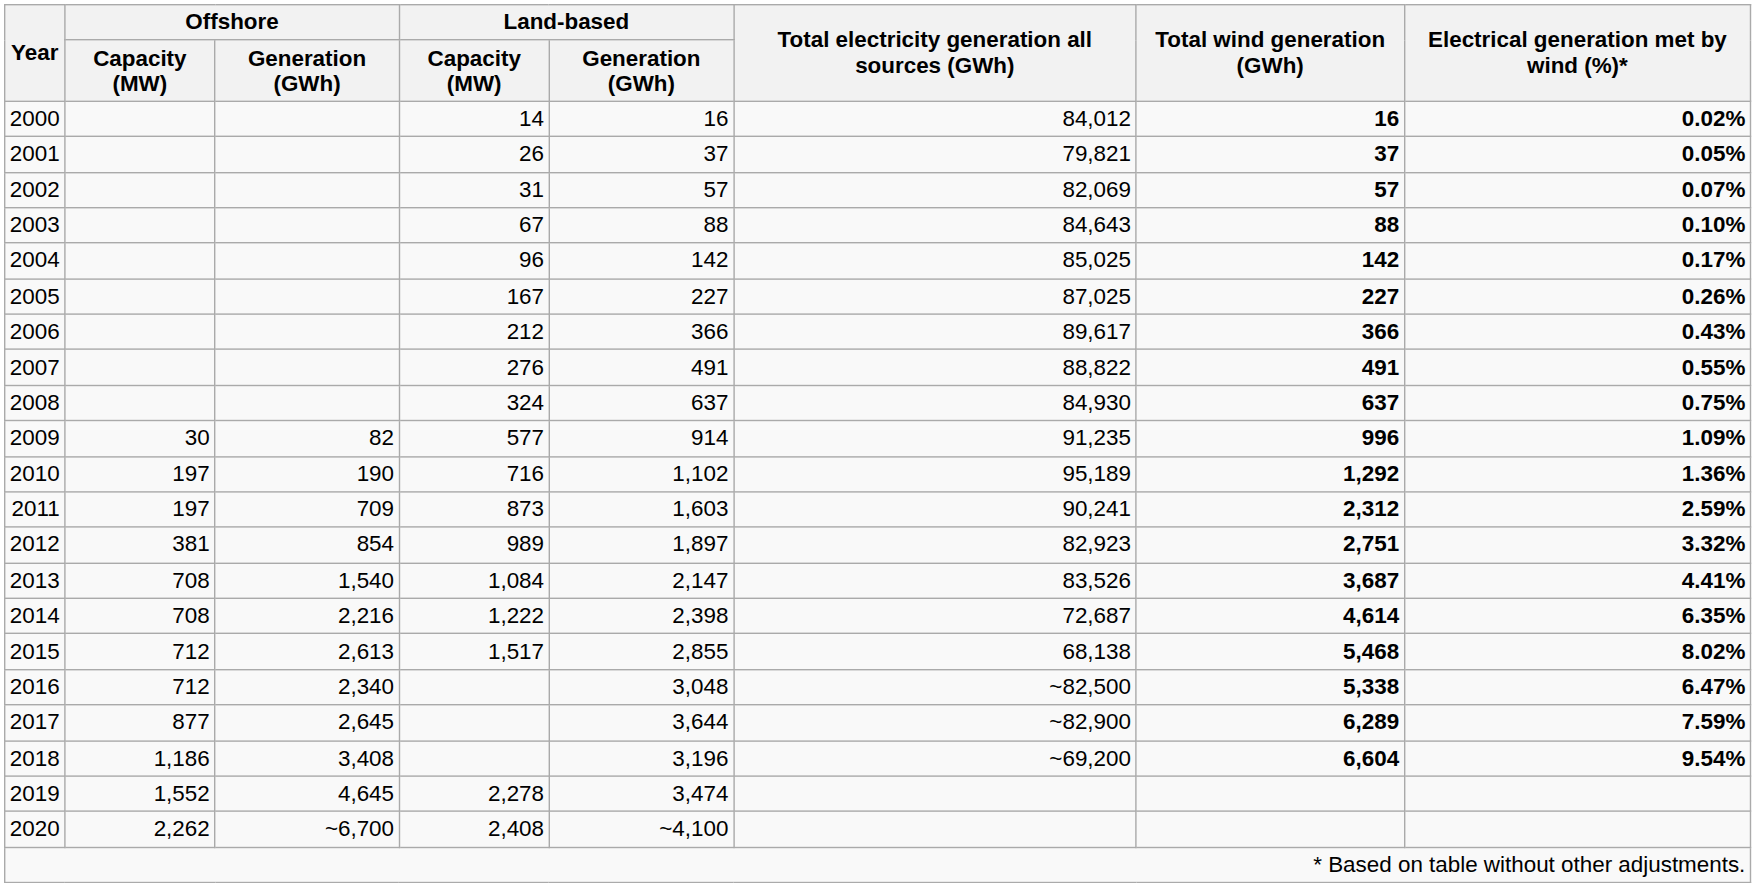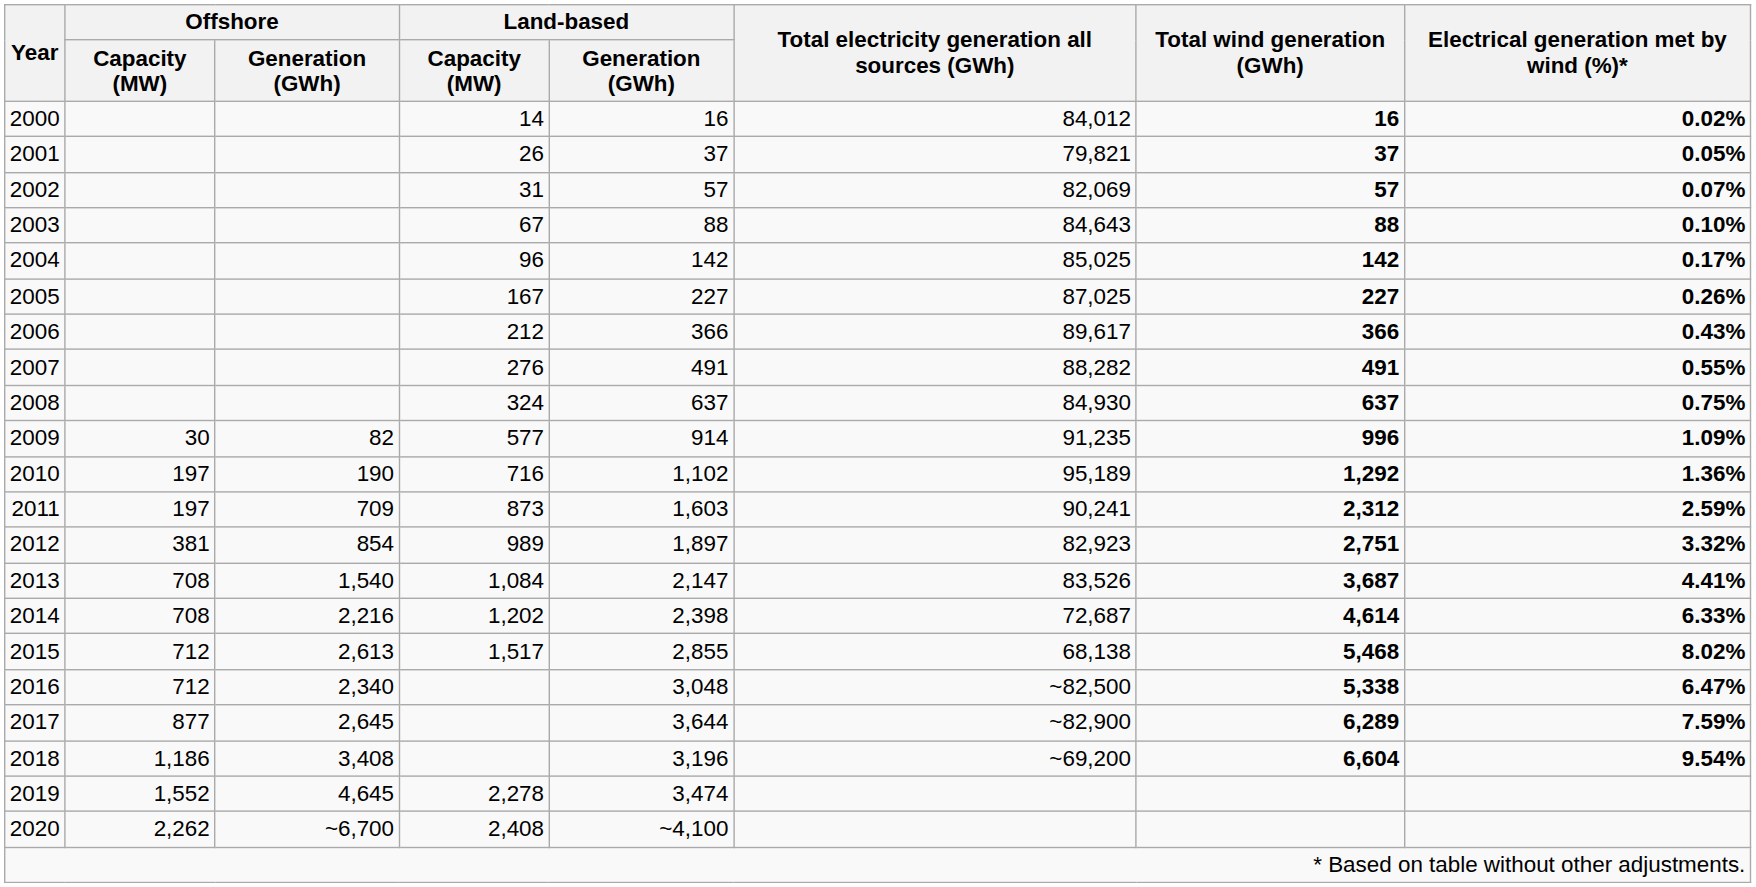 <table style="text-align: right" class="wikitable">
 <tr>
 <th rowspan="2">Year</th>
 <th colspan="2">Offshore</th>
 <th colspan="2">Land-based</th>
 <th rowspan="2">Total electricity generation all  sources (GWh)</th>
 <th rowspan="2">Total wind generation (GWh)</th>
 <th rowspan="2">Electrical generation met by wind (%)*</th>
 </tr>
 <tr>
 <th>Capacity (MW)</th>
 <th>Generation (GWh)</th>
 <th>Capacity (MW)</th>
 <th>Generation (GWh)</th>
 </tr>
 <tr>
 <td>2000</td>
 <td></td>
 <td></td>
 <td>14</td>
 <td>16</td>
 <td>84,012</td>
 <td><strong>16</strong></td>
 <td><strong>0.02%</strong></td>
 </tr>
 <tr>
 <td>2001</td>
 <td></td>
 <td></td>
 <td>26</td>
 <td>37</td>
 <td>79,821</td>
 <td><strong>37</strong></td>
 <td><strong>0.05%</strong></td>
 </tr>
 <tr>
 <td>2002</td>
 <td></td>
 <td></td>
 <td>31</td>
 <td>57</td>
 <td>82,069</td>
 <td><strong>57</strong></td>
 <td><strong>0.07%</strong></td>
 </tr>
 <tr>
 <td>2003</td>
 <td></td>
 <td></td>
 <td>67</td>
 <td>88</td>
 <td>84,643</td>
 <td><strong>88</strong></td>
 <td><strong>0.10%</strong></td>
 </tr>
 <tr>
 <td>2004</td>
 <td></td>
 <td></td>
 <td>96</td>
 <td>142</td>
 <td>85,025</td>
 <td><strong>142</strong></td>
 <td><strong>0.17%</strong></td>
 </tr>
 <tr>
 <td>2005</td>
 <td></td>
 <td></td>
 <td>167</td>
 <td>227</td>
 <td>87,025</td>
 <td><strong>227</strong></td>
 <td><strong>0.26%</strong></td>
 </tr>
 <tr>
 <td>2006</td>
 <td></td>
 <td></td>
 <td>212</td>
 <td>366</td>
 <td>89,617</td>
 <td><strong>366</strong></td>
 <td><strong>0.43%</strong></td>
 </tr>
 <tr>
 <td>2007</td>
 <td></td>
 <td></td>
 <td>276</td>
 <td>491</td>
-<td>88,822</td>
+<td>88,282</td>
 <td><strong>491</strong></td>
 <td><strong>0.55%</strong></td>
 </tr>
 <tr>
 <td>2008</td>
 <td></td>
 <td></td>
 <td>324</td>
 <td>637</td>
 <td>84,930</td>
 <td><strong>637</strong></td>
 <td><strong>0.75%</strong></td>
 </tr>
 <tr>
 <td>2009</td>
 <td>30</td>
 <td>82</td>
 <td>577</td>
 <td>914</td>
 <td>91,235</td>
 <td><strong>996</strong></td>
 <td><strong>1.09%</strong></td>
 </tr>
 <tr>
 <td>2010</td>
 <td>197</td>
 <td>190</td>
 <td>716</td>
 <td>1,102</td>
 <td>95,189</td>
 <td><strong>1,292</strong></td>
 <td><strong>1.36%</strong></td>
 </tr>
 <tr>
 <td>2011</td>
 <td>197</td>
 <td>709</td>
 <td>873</td>
 <td>1,603</td>
 <td>90,241</td>
 <td><strong>2,312</strong></td>
 <td><strong>2.59%</strong></td>
 </tr>
 <tr>
 <td>2012</td>
 <td>381</td>
 <td>854</td>
 <td>989</td>
 <td>1,897</td>
 <td>82,923</td>
 <td><strong>2,751</strong></td>
 <td><strong>3.32%</strong></td>
 </tr>
 <tr>
 <td>2013</td>
 <td>708</td>
 <td>1,540</td>
 <td>1,084</td>
 <td>2,147</td>
 <td>83,526</td>
 <td><strong>3,687</strong></td>
 <td><strong>4.41%</strong></td>
 </tr>
 <tr>
 <td>2014</td>
 <td>708</td>
 <td>2,216</td>
-<td>1,222</td>
+<td>1,202</td>
 <td>2,398</td>
 <td>72,687</td>
 <td><strong>4,614</strong></td>
-<td><strong>6.35%</strong></td>
+<td><strong>6.33%</strong></td>
 </tr>
 <tr>
 <td>2015</td>
 <td>712</td>
 <td>2,613</td>
 <td>1,517</td>
 <td>2,855</td>
 <td>68,138</td>
 <td><strong>5,468</strong></td>
 <td><strong>8.02%</strong></td>
 </tr>
 <tr>
 <td>2016</td>
 <td>712</td>
 <td>2,340</td>
 <td></td>
 <td>3,048</td>
 <td>~82,500</td>
 <td><strong>5,338</strong></td>
 <td><strong>6.47%</strong></td>
 </tr>
 <tr>
 <td>2017</td>
 <td>877</td>
 <td>2,645</td>
 <td></td>
 <td>3,644</td>
 <td>~82,900</td>
 <td><strong>6,289</strong></td>
 <td><strong>7.59%</strong></td>
 </tr>
 <tr>
 <td>2018</td>
 <td>1,186</td>
 <td>3,408</td>
 <td></td>
 <td>3,196</td>
 <td>~69,200</td>
 <td><strong>6,604</strong></td>
 <td><strong>9.54%</strong></td>
 </tr>
 <tr>
 <td>2019</td>
 <td>1,552</td>
 <td>4,645</td>
 <td>2,278</td>
 <td>3,474</td>
 <td></td>
 <td></td>
 <td></td>
 </tr>
 <tr>
 <td>2020</td>
 <td>2,262</td>
 <td>~6,700</td>
 <td>2,408</td>
 <td>~4,100</td>
 <td></td>
 <td></td>
 <td></td>
 </tr>
 <tr>
 <td colspan="8">* Based on table without other adjustments.</td>
 </tr>
 </table>
